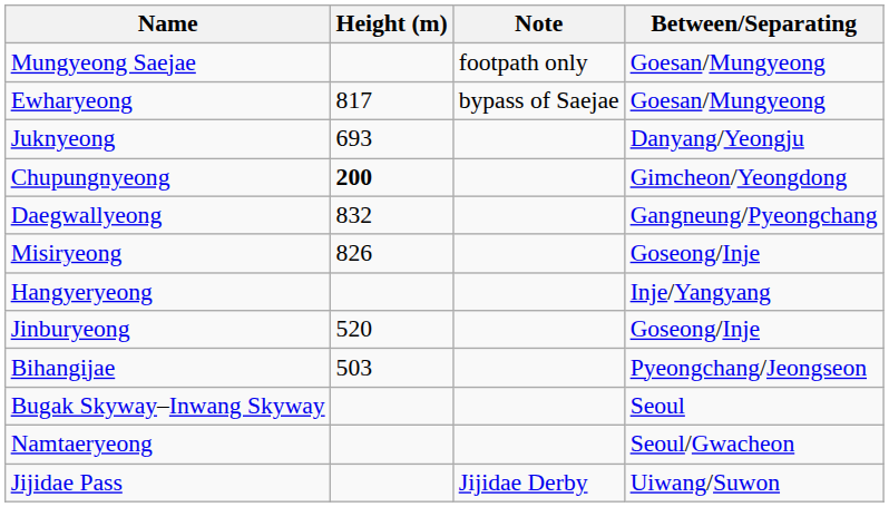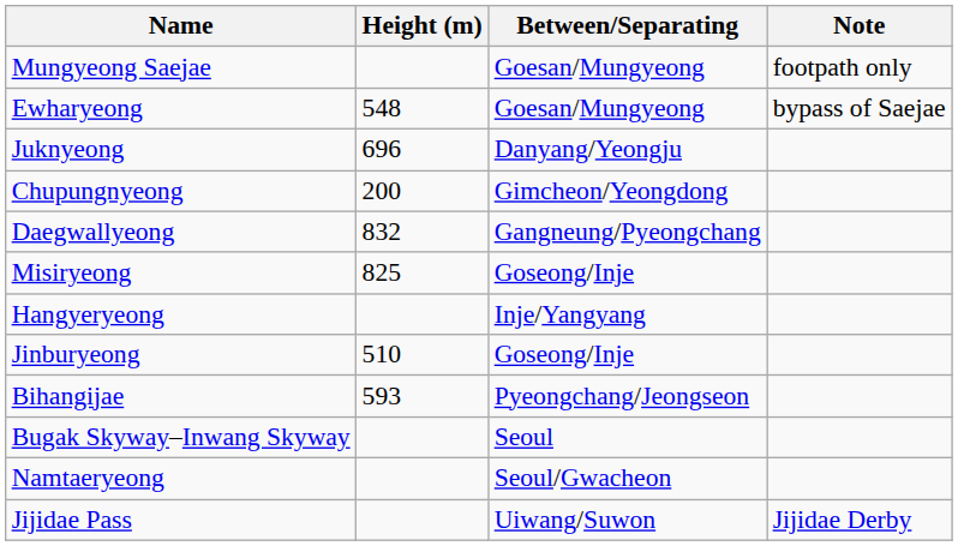 <table class ="wikitable sortable">
 <tr>
 <th>Name</th>
 <th align=right>Height (m)</th>
+<th>Between/Separating</th>
 <th>Note</th>
-<th>Between/Separating</th>
 </tr>
 <tr>
 <td><a href='#'>Mungyeong Saejae</a></td>
 <td></td>
+<td><a href='#'>Goesan</a>/<a href='#'>Mungyeong</a></td>
 <td>footpath only</td>
-<td><a href='#'>Goesan</a>/<a href='#'>Mungyeong</a></td>
 </tr>
 <tr>
 <td><a href='#'>Ewharyeong</a></td>
-<td>817</td>
+<td>548</td>
+<td><a href='#'>Goesan</a>/<a href='#'>Mungyeong</a></td>
 <td>bypass of Saejae</td>
-<td><a href='#'>Goesan</a>/<a href='#'>Mungyeong</a></td>
 </tr>
 <tr>
 <td><a href='#'>Juknyeong</a></td>
-<td>693</td>
+<td>696</td>
+<td><a href='#'>Danyang</a>/<a href='#'>Yeongju</a></td>
 <td></td>
-<td><a href='#'>Danyang</a>/<a href='#'>Yeongju</a></td>
 </tr>
 <tr>
 <td><a href='#'>Chupungnyeong</a></td>
-<td><strong>200</strong></td>
+<td>200</td>
+<td><a href='#'>Gimcheon</a>/<a href='#'>Yeongdong</a></td>
 <td></td>
-<td><a href='#'>Gimcheon</a>/<a href='#'>Yeongdong</a></td>
 </tr>
 <tr>
 <td><a href='#'>Daegwallyeong</a></td>
 <td>832</td>
+<td><a href='#'>Gangneung</a>/<a href='#'>Pyeongchang</a></td>
 <td></td>
-<td><a href='#'>Gangneung</a>/<a href='#'>Pyeongchang</a></td>
 </tr>
 <tr>
 <td><a href='#'>Misiryeong</a></td>
-<td>826</td>
+<td>825</td>
+<td><a href='#'>Goseong</a>/<a href='#'>Inje</a></td>
 <td></td>
-<td><a href='#'>Goseong</a>/<a href='#'>Inje</a></td>
 </tr>
 <tr>
 <td><a href='#'>Hangyeryeong</a></td>
 <td></td>
+<td><a href='#'>Inje</a>/<a href='#'>Yangyang</a></td>
 <td></td>
-<td><a href='#'>Inje</a>/<a href='#'>Yangyang</a></td>
 </tr>
 <tr>
 <td><a href='#'>Jinburyeong</a></td>
-<td>520</td>
+<td>510</td>
+<td><a href='#'>Goseong</a>/<a href='#'>Inje</a></td>
 <td></td>
-<td><a href='#'>Goseong</a>/<a href='#'>Inje</a></td>
 </tr>
 <tr>
 <td><a href='#'>Bihangijae</a></td>
-<td>503</td>
+<td>593</td>
+<td><a href='#'>Pyeongchang</a>/<a href='#'>Jeongseon</a></td>
 <td></td>
-<td><a href='#'>Pyeongchang</a>/<a href='#'>Jeongseon</a></td>
 </tr>
 <tr>
 <td><a href='#'>Bugak Skyway</a>–<a href='#'>Inwang Skyway</a></td>
 <td></td>
+<td><a href='#'>Seoul</a></td>
 <td></td>
-<td><a href='#'>Seoul</a></td>
 </tr>
 <tr>
 <td><a href='#'>Namtaeryeong</a></td>
 <td></td>
+<td><a href='#'>Seoul</a>/<a href='#'>Gwacheon</a></td>
 <td></td>
-<td><a href='#'>Seoul</a>/<a href='#'>Gwacheon</a></td>
 </tr>
 <tr>
 <td><a href='#'>Jijidae Pass</a></td>
 <td></td>
+<td><a href='#'>Uiwang</a>/<a href='#'>Suwon</a></td>
 <td><a href='#'>Jijidae Derby</a></td>
-<td><a href='#'>Uiwang</a>/<a href='#'>Suwon</a></td>
 </tr>
 </table>
